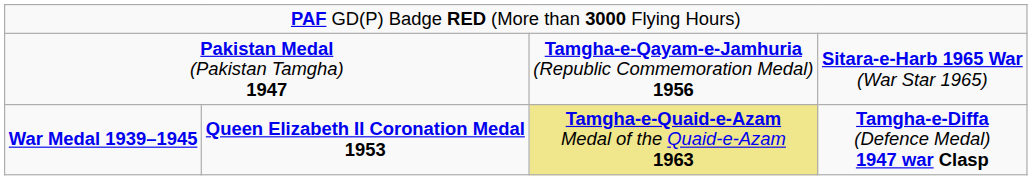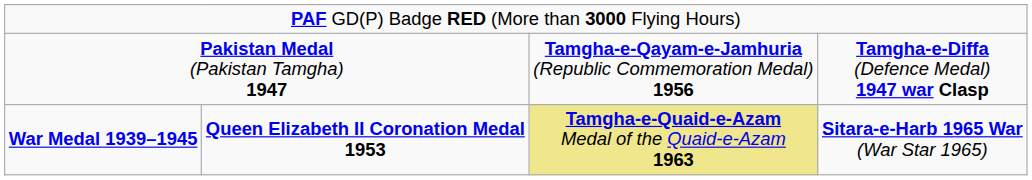 <table class="wikitable" style="margin:1em auto; text-align:center;">
 <tr>
 <td colspan="4"><strong><a href='#'>PAF</a></strong> GD(P) Badge <strong>RED</strong> (More than <strong>3000</strong> Flying Hours)</td>
 </tr>
 <tr>
 <td colspan="2"><strong><a href='#'>Pakistan Medal</a></strong><br><em>(Pakistan Tamgha)</em><br><strong>1947</strong></td>
 <td><strong><a href='#'>Tamgha-e-Qayam-e-Jamhuria</a></strong><br><em>(Republic Commemoration Medal)</em><br><strong>1956</strong></td>
-<td><strong><a href='#'>Sitara-e-Harb 1965 War</a></strong><br><em>(War Star 1965)</em></td>
+<td><strong><a href='#'>Tamgha-e-Diffa</a></strong><br><em>(Defence Medal)</em><br><strong><a href='#'>1947 war</a> Clasp</strong></td>
 </tr>
 <tr>
 <td><strong><a href='#'>War Medal 1939–1945</a></strong></td>
 <td><strong><a href='#'>Queen Elizabeth II Coronation Medal</a></strong><br><strong>1953</strong></td>
 <td style="background: khaki;"><strong><a href='#'>Tamgha-e-Quaid-e-Azam</a></strong><br><em>Medal of the <a href='#'>Quaid-e-Azam</a></em><br><strong>1963</strong></td>
-<td><strong><a href='#'>Tamgha-e-Diffa</a></strong><br><em>(Defence Medal)</em><br><strong><a href='#'>1947 war</a> Clasp</strong></td>
+<td><strong><a href='#'>Sitara-e-Harb 1965 War</a></strong><br><em>(War Star 1965)</em></td>
 </tr>
 </table>
